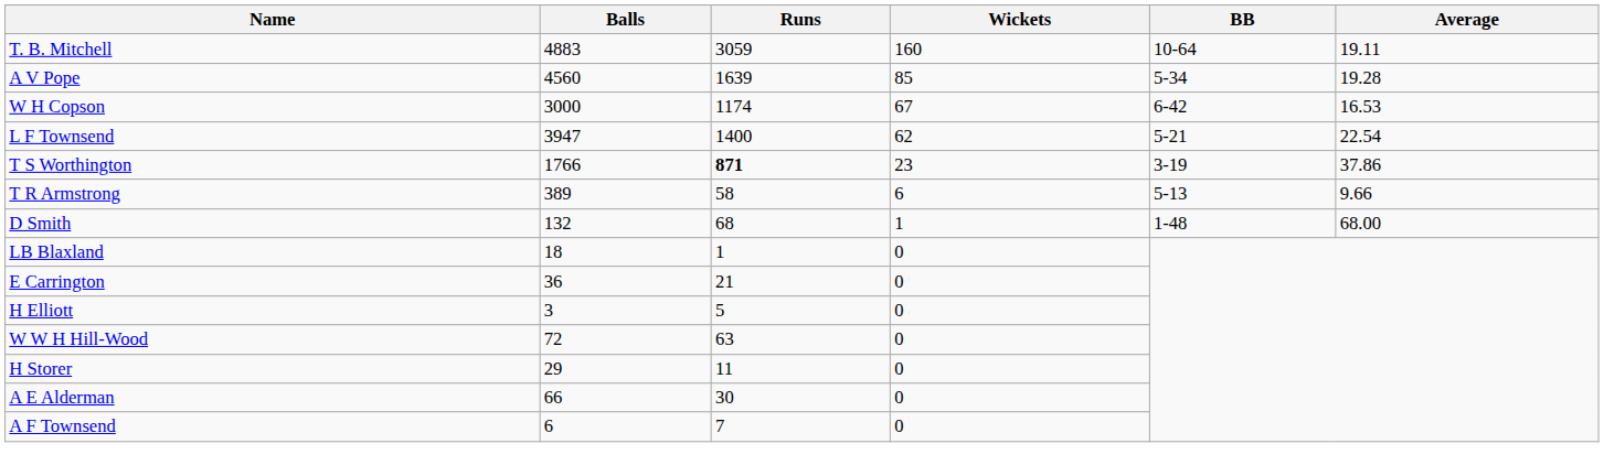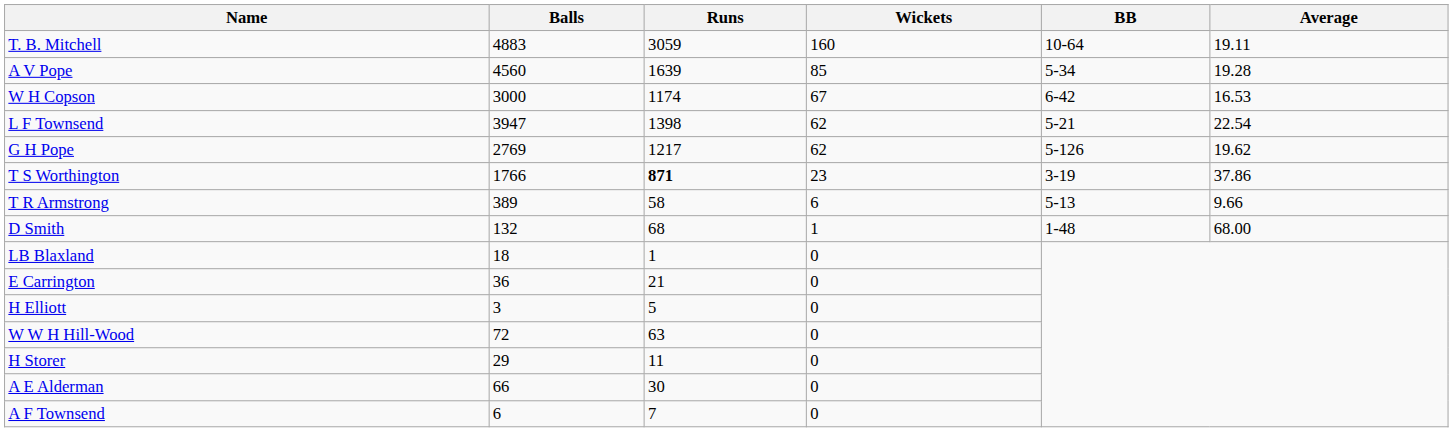 <table class="wikitable sortable" style="width:70%;">
 <tr style="background:#efefef;">
 <th>Name</th>
 <th>Balls</th>
 <th>Runs</th>
 <th>Wickets</th>
 <th>BB</th>
 <th>Average</th>
 </tr>
 <tr>
 <td><a href='#'>T. B. Mitchell</a></td>
 <td>4883</td>
 <td>3059</td>
 <td>160</td>
 <td>10-64</td>
 <td>19.11</td>
 </tr>
 <tr>
 <td><a href='#'>A V Pope</a></td>
 <td>4560</td>
 <td>1639</td>
 <td>85</td>
 <td>5-34</td>
 <td>19.28</td>
 </tr>
 <tr>
 <td><a href='#'>W H Copson</a></td>
 <td>3000</td>
 <td>1174</td>
 <td>67</td>
 <td>6-42</td>
 <td>16.53</td>
 </tr>
 <tr>
 <td><a href='#'>L F Townsend</a></td>
 <td>3947</td>
-<td>1400</td>
+<td>1398</td>
 <td>62</td>
 <td>5-21</td>
 <td>22.54</td>
+</tr>
+<tr>
+<td><a href='#'>G H Pope</a></td>
+<td>2769</td>
+<td>1217</td>
+<td>62</td>
+<td>5-126</td>
+<td>19.62</td>
 </tr>
 <tr>
 <td><a href='#'>T S Worthington</a></td>
 <td>1766</td>
 <td><strong>871</strong></td>
 <td>23</td>
 <td>3-19</td>
 <td>37.86</td>
 </tr>
 <tr>
 <td><a href='#'>T R Armstrong</a></td>
 <td>389</td>
 <td>58</td>
 <td>6</td>
 <td>5-13</td>
 <td>9.66</td>
 </tr>
 <tr>
 <td><a href='#'>D Smith</a></td>
 <td>132</td>
 <td>68</td>
 <td>1</td>
 <td>1-48</td>
 <td>68.00</td>
 </tr>
 <tr>
 <td><a href='#'>LB Blaxland</a></td>
 <td>18</td>
 <td>1</td>
 <td>0</td>
 </tr>
 <tr>
 <td><a href='#'>E Carrington</a></td>
 <td>36</td>
 <td>21</td>
 <td>0</td>
 </tr>
 <tr>
 <td><a href='#'>H Elliott</a></td>
 <td>3</td>
 <td>5</td>
 <td>0</td>
 </tr>
 <tr>
 <td><a href='#'>W W H Hill-Wood</a></td>
 <td>72</td>
 <td>63</td>
 <td>0</td>
 </tr>
 <tr>
 <td><a href='#'>H Storer</a></td>
 <td>29</td>
 <td>11</td>
 <td>0</td>
 </tr>
 <tr>
 <td><a href='#'>A E Alderman</a></td>
 <td>66</td>
 <td>30</td>
 <td>0</td>
 </tr>
 <tr>
 <td><a href='#'>A F Townsend</a></td>
 <td>6</td>
 <td>7</td>
 <td>0 </td>
 </tr>
 </table>
